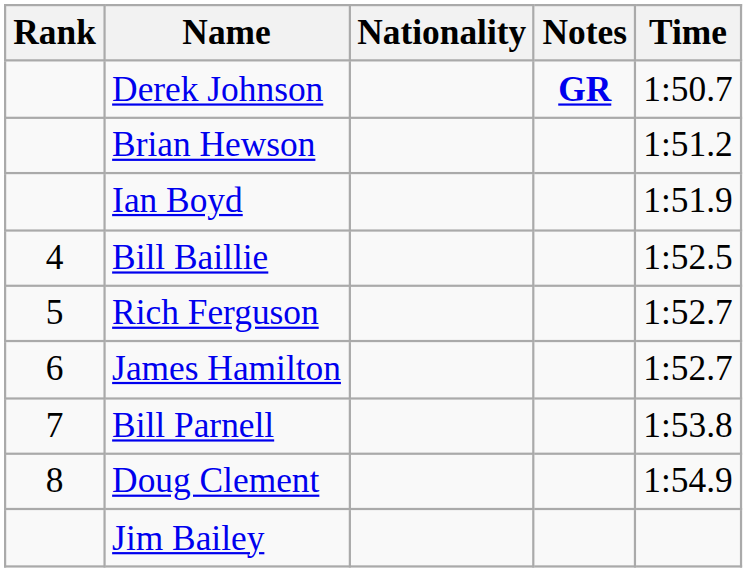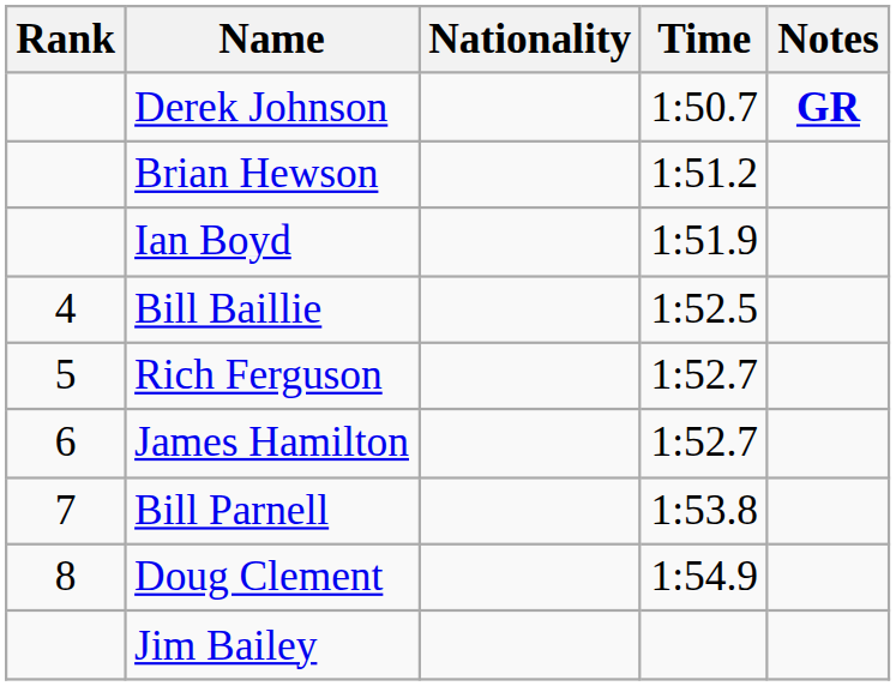 <table class="wikitable sortable" style=" text-align:center">
 <tr>
 <th>Rank</th>
 <th>Name</th>
 <th>Nationality</th>
+<th>Time</th>
 <th>Notes</th>
-<th>Time</th>
 </tr>
 <tr>
 <td></td>
 <td align=left><a href='#'>Derek Johnson</a></td>
 <td align=left></td>
+<td>1:50.7</td>
 <td><strong><a href='#'>GR</a></strong></td>
-<td>1:50.7</td>
 </tr>
 <tr>
 <td></td>
 <td align=left><a href='#'>Brian Hewson</a></td>
 <td align=left></td>
+<td>1:51.2</td>
 <td></td>
-<td>1:51.2</td>
 </tr>
 <tr>
 <td></td>
 <td align=left><a href='#'>Ian Boyd</a></td>
 <td align=left></td>
+<td>1:51.9</td>
 <td></td>
-<td>1:51.9</td>
 </tr>
 <tr>
 <td>4</td>
 <td align=left><a href='#'>Bill Baillie</a></td>
 <td align=left></td>
+<td>1:52.5</td>
 <td></td>
-<td>1:52.5</td>
 </tr>
 <tr>
 <td>5</td>
 <td align=left><a href='#'>Rich Ferguson</a></td>
 <td align=left></td>
+<td>1:52.7</td>
 <td></td>
-<td>1:52.7</td>
 </tr>
 <tr>
 <td>6</td>
 <td align=left><a href='#'>James Hamilton</a></td>
 <td align=left></td>
+<td>1:52.7</td>
 <td></td>
-<td>1:52.7</td>
 </tr>
 <tr>
 <td>7</td>
 <td align=left><a href='#'>Bill Parnell</a></td>
 <td align=left></td>
+<td>1:53.8</td>
 <td></td>
-<td>1:53.8</td>
 </tr>
 <tr>
 <td>8</td>
 <td align=left><a href='#'>Doug Clement</a></td>
 <td align=left></td>
+<td>1:54.9</td>
 <td></td>
-<td>1:54.9</td>
 </tr>
 <tr>
 <td></td>
 <td align=left><a href='#'>Jim Bailey</a></td>
 <td align=left></td>
 <td></td>
 <td></td>
 </tr>
 </table>
